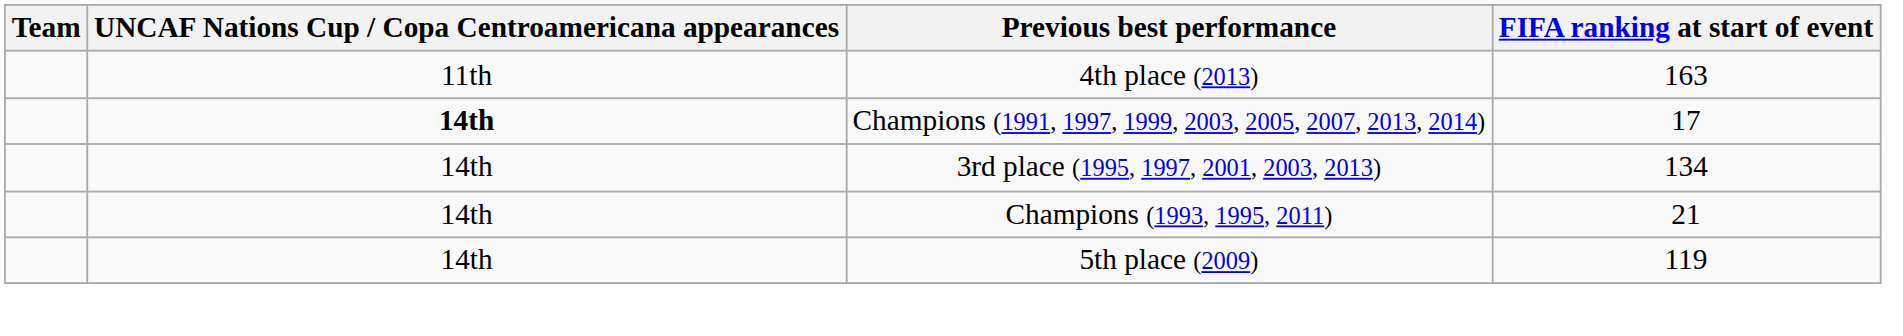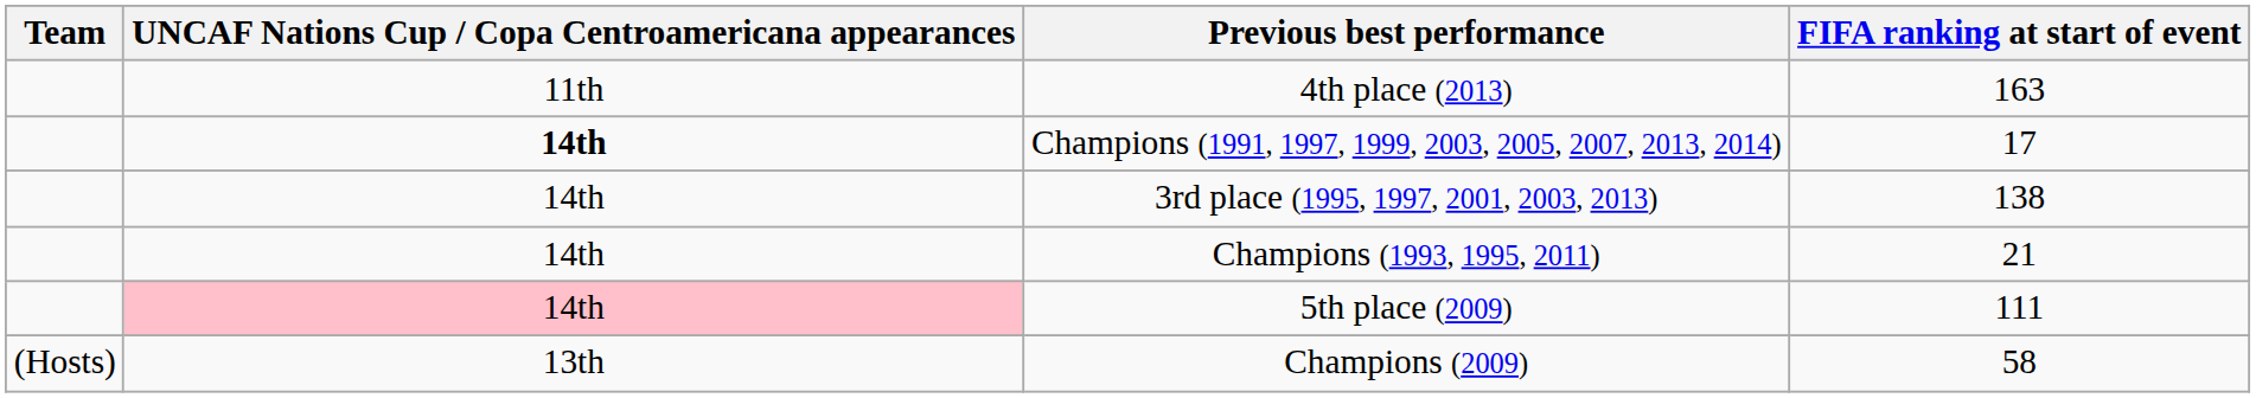 <table class="wikitable">
 <tr>
 <th>Team</th>
 <th>UNCAF Nations Cup / Copa Centroamericana appearances</th>
 <th>Previous best performance</th>
 <th><a href='#'>FIFA ranking</a> at start of event</th>
 </tr>
 <tr align=center>
 <td align=left></td>
 <td>11th</td>
 <td>4th place <small> (<a href='#'>2013</a>) </small></td>
 <td>163</td>
 </tr>
 <tr align=center>
 <td align=left></td>
 <td><strong>14th</strong></td>
 <td>Champions <small> (<a href='#'>1991</a>, <a href='#'>1997</a>, <a href='#'>1999</a>, <a href='#'>2003</a>, <a href='#'>2005</a>, <a href='#'>2007</a>, <a href='#'>2013</a>, <a href='#'>2014</a>) </small></td>
 <td>17</td>
 </tr>
 <tr align=center>
 <td align=left></td>
 <td>14th</td>
 <td>3rd place <small> (<a href='#'>1995</a>, <a href='#'>1997</a>, <a href='#'>2001</a>, <a href='#'>2003</a>, <a href='#'>2013</a>) </small></td>
-<td>134</td>
+<td>138</td>
 </tr>
 <tr align=center>
 <td align=left></td>
 <td>14th</td>
 <td>Champions <small> (<a href='#'>1993</a>, <a href='#'>1995</a>, <a href='#'>2011</a>) </small></td>
 <td>21</td>
 </tr>
 <tr align=center>
 <td align=left></td>
-<td>14th</td>
+<td style="background: pink;">14th</td>
 <td>5th place <small> (<a href='#'>2009</a>) </small></td>
-<td>119</td>
+<td>111</td>
+</tr>
+<tr align=center>
+<td align=left> (Hosts)</td>
+<td>13th</td>
+<td>Champions <small> (<a href='#'>2009</a>) </small></td>
+<td>58</td>
 </tr>
 </table>
